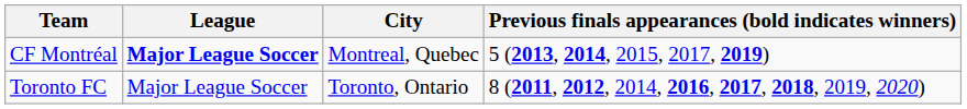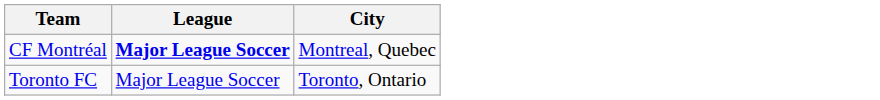 <table class="wikitable">
 <tr>
 <th>Team</th>
 <th>League</th>
 <th>City</th>
-<th>Previous finals appearances (bold indicates winners)</th>
 </tr>
 <tr>
 <td><a href='#'>CF Montréal</a></td>
 <td><strong><a href='#'>Major League Soccer</a></strong></td>
 <td><a href='#'>Montreal</a>, Quebec</td>
-<td>5 (<strong><a href='#'>2013</a></strong>, <strong><a href='#'>2014</a></strong>, <a href='#'>2015</a>, <a href='#'>2017</a>, <strong><a href='#'>2019</a></strong>)</td>
 </tr>
 <tr>
 <td><a href='#'>Toronto FC</a></td>
 <td><a href='#'>Major League Soccer</a></td>
 <td><a href='#'>Toronto</a>, Ontario</td>
-<td>8 (<strong><a href='#'>2011</a></strong>, <strong><a href='#'>2012</a></strong>, <a href='#'>2014</a>, <strong><a href='#'>2016</a></strong>, <strong><a href='#'>2017</a></strong>, <strong><a href='#'>2018</a></strong>, <a href='#'>2019</a>, <em><a href='#'>2020</a></em>)</td>
 </tr>
 </table>
